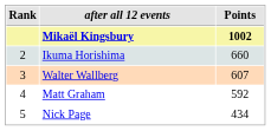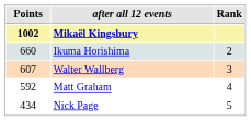 <table cellspacing="1" cellpadding="3" style="border:1px solid #AAAAAA;font-size:86%">
 <tr style="background-color: #E4E4E4;">
+<th style="border-bottom:1px solid #AAAAAA; width: 50px;">Points</th>
+<th style="border-bottom:1px solid #AAAAAA; width: 200px;"><em>after all 12 events</em></th>
 <th style="border-bottom:1px solid #AAAAAA; width: 10px;">Rank</th>
-<th style="border-bottom:1px solid #AAAAAA; width: 200px;"><em>after all 12 events</em></th>
-<th style="border-bottom:1px solid #AAAAAA; width: 50px;">Points</th>
 </tr>
 <tr style="background:#f7f6a8;">
+<td align=center><strong>1002</strong></td>
+<td> <strong><a href='#'>Mikaël Kingsbury</a></strong></td>
 <td align=center></td>
-<td> <strong><a href='#'>Mikaël Kingsbury</a></strong></td>
-<td align=center><strong>1002</strong></td>
 </tr>
 <tr style="background:#dce5e5;">
+<td align=center>660</td>
+<td> <a href='#'>Ikuma Horishima</a></td>
 <td align=center>2</td>
-<td> <a href='#'>Ikuma Horishima</a></td>
-<td align=center>660</td>
 </tr>
 <tr style="background:#ffdab9;">
+<td align=center>607</td>
+<td> <a href='#'>Walter Wallberg</a></td>
 <td align=center>3</td>
-<td> <a href='#'>Walter Wallberg</a></td>
-<td align=center>607</td>
 </tr>
 <tr>
+<td align=center>592</td>
+<td> <a href='#'>Matt Graham</a></td>
 <td align=center>4</td>
-<td> <a href='#'>Matt Graham</a></td>
-<td align=center>592</td>
 </tr>
 <tr>
+<td align=center>434</td>
+<td> <a href='#'>Nick Page</a></td>
 <td align=center>5</td>
-<td> <a href='#'>Nick Page</a></td>
-<td align=center>434</td>
 </tr>
 </table>
